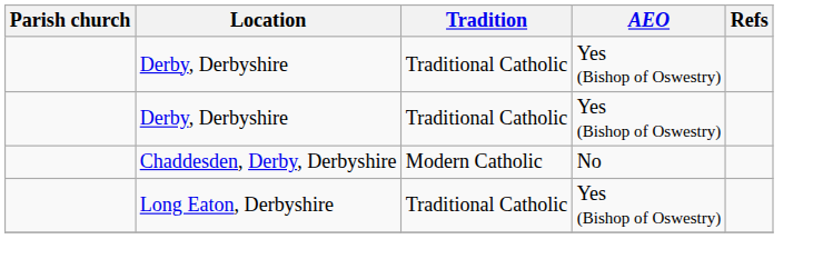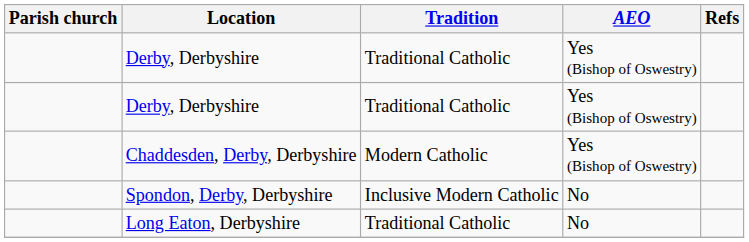 <table class="wikitable sortable">
 <tr>
 <th>Parish church</th>
 <th>Location</th>
 <th><a href='#'>Tradition</a></th>
 <th><em><a href='#'>AEO</a></em></th>
 <th>Refs</th>
 </tr>
 <tr>
 <td></td>
 <td><a href='#'>Derby</a>, Derbyshire</td>
 <td>Traditional Catholic</td>
 <td>Yes<br><small>(Bishop of Oswestry)</small></td>
 <td></td>
 </tr>
 <tr>
 <td></td>
 <td><a href='#'>Derby</a>, Derbyshire</td>
 <td>Traditional Catholic</td>
 <td>Yes<br><small>(Bishop of Oswestry)</small></td>
 <td></td>
 </tr>
 <tr>
 <td></td>
 <td><a href='#'>Chaddesden</a>, <a href='#'>Derby</a>, Derbyshire</td>
 <td>Modern Catholic</td>
+<td>Yes<br><small>(Bishop of Oswestry)</small></td>
+<td></td>
+</tr>
+<tr>
+<td></td>
+<td><a href='#'>Spondon</a>, <a href='#'>Derby</a>, Derbyshire</td>
+<td>Inclusive Modern Catholic</td>
 <td>No</td>
 <td></td>
 </tr>
 <tr>
 <td></td>
 <td><a href='#'>Long Eaton</a>, Derbyshire</td>
 <td>Traditional Catholic</td>
-<td>Yes<br><small>(Bishop of Oswestry)</small></td>
+<td>No</td>
 <td></td>
 </tr>
 <tr>
 </tr>
 </table>
